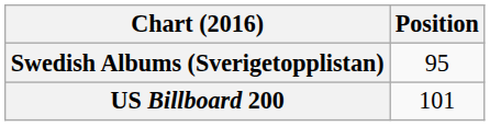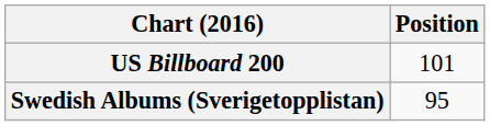 <table class="wikitable sortable plainrowheaders" style="text-align:center">
 <tr>
 <th scope="col">Chart (2016)</th>
 <th scope="col">Position</th>
 </tr>
 <tr>
+<th scope="row">US <em>Billboard</em> 200</th>
+<td>101</td>
+</tr>
+<tr>
 <th scope="row">Swedish Albums (Sverigetopplistan)</th>
 <td>95</td>
 </tr>
-<tr>
-<th scope="row">US <em>Billboard</em> 200</th>
-<td>101</td>
-</tr>
 </table>
